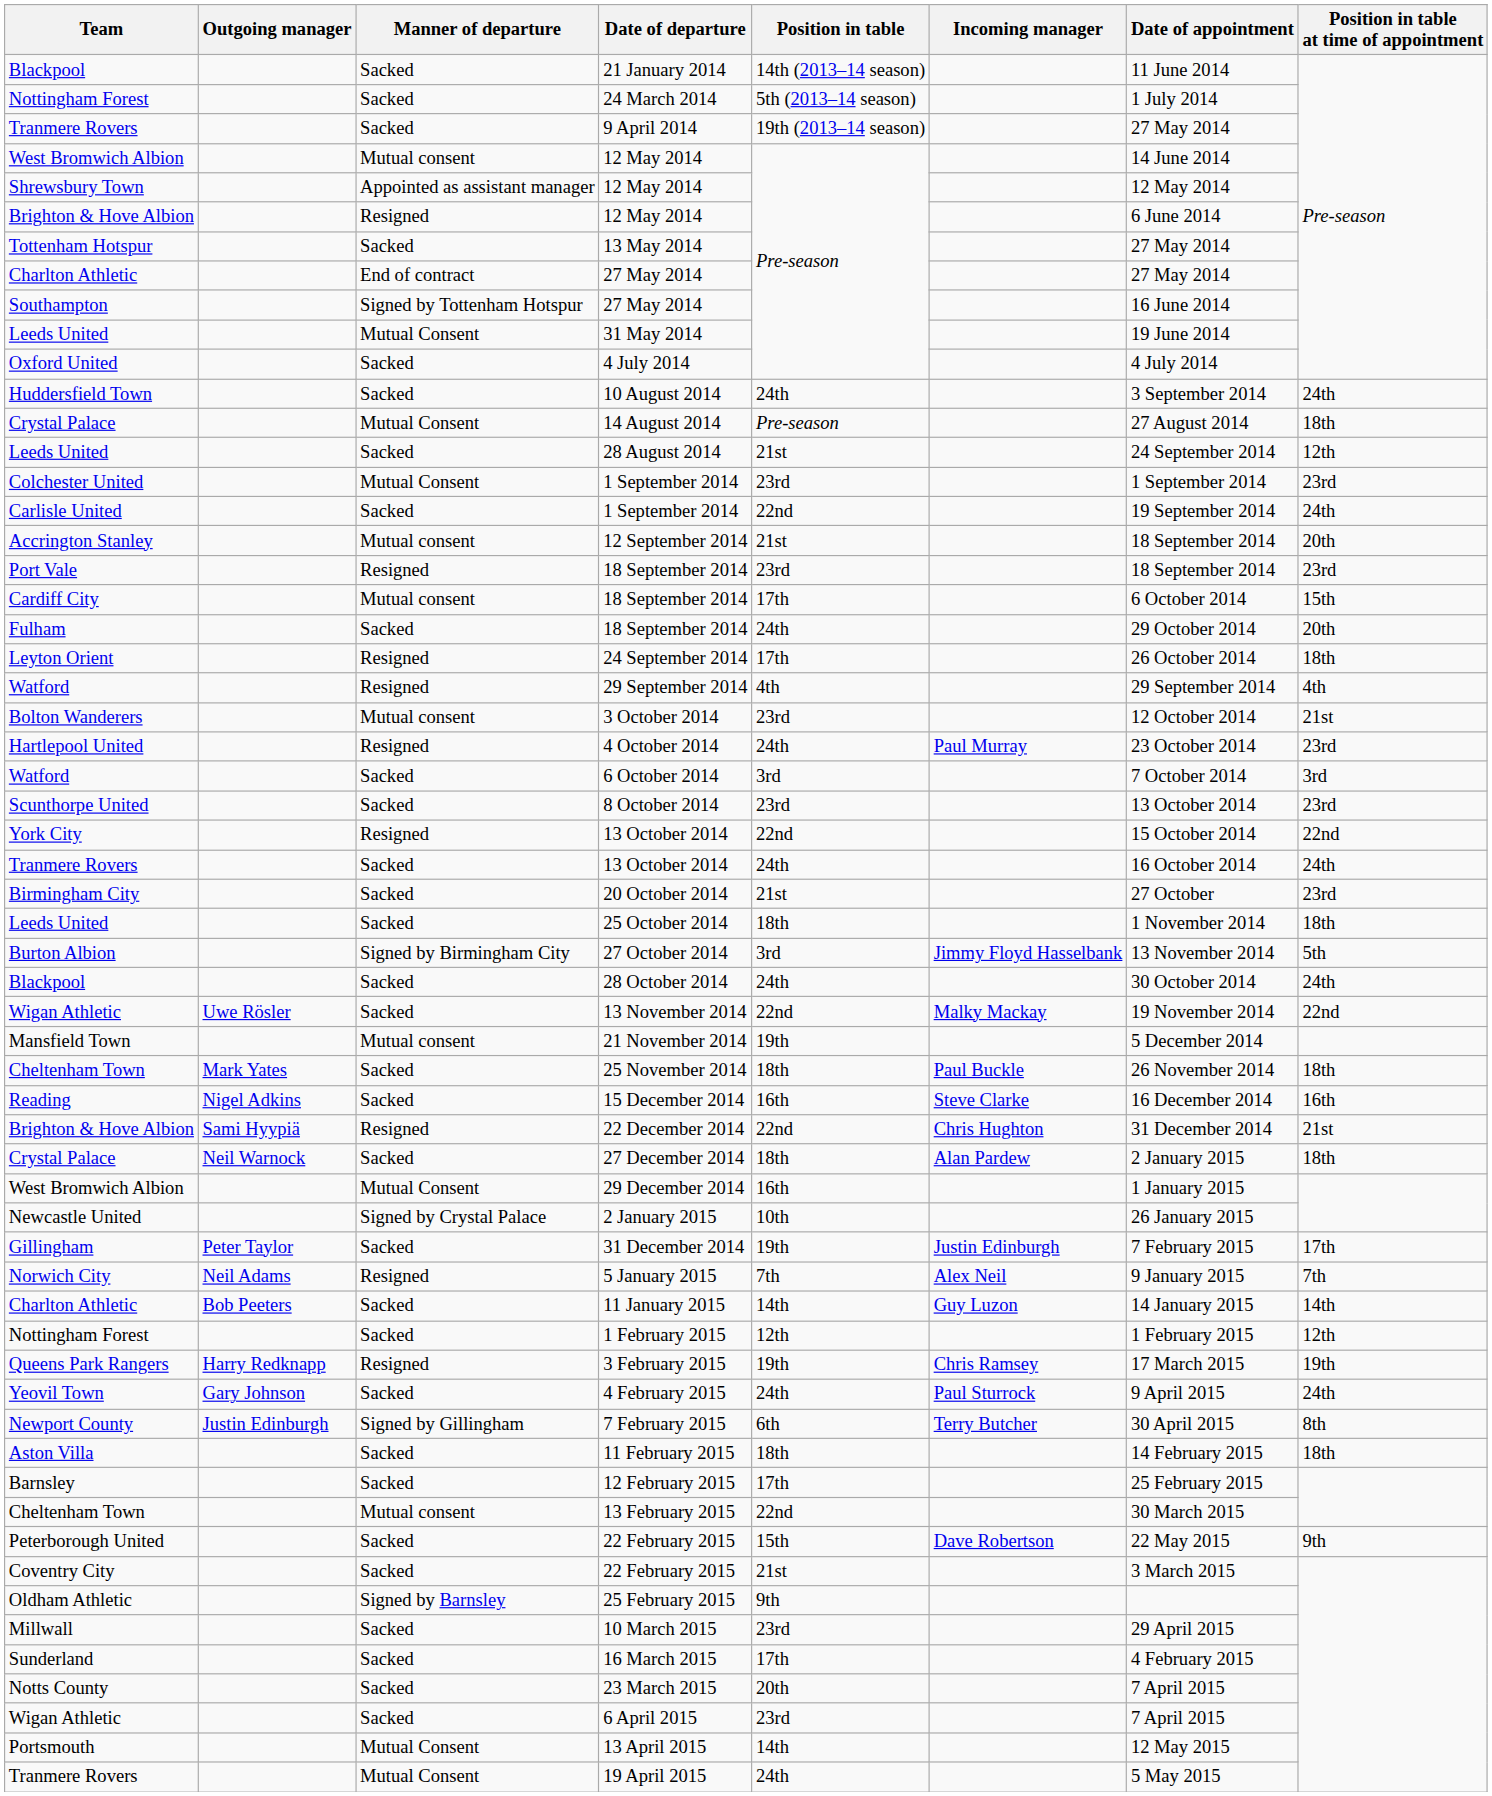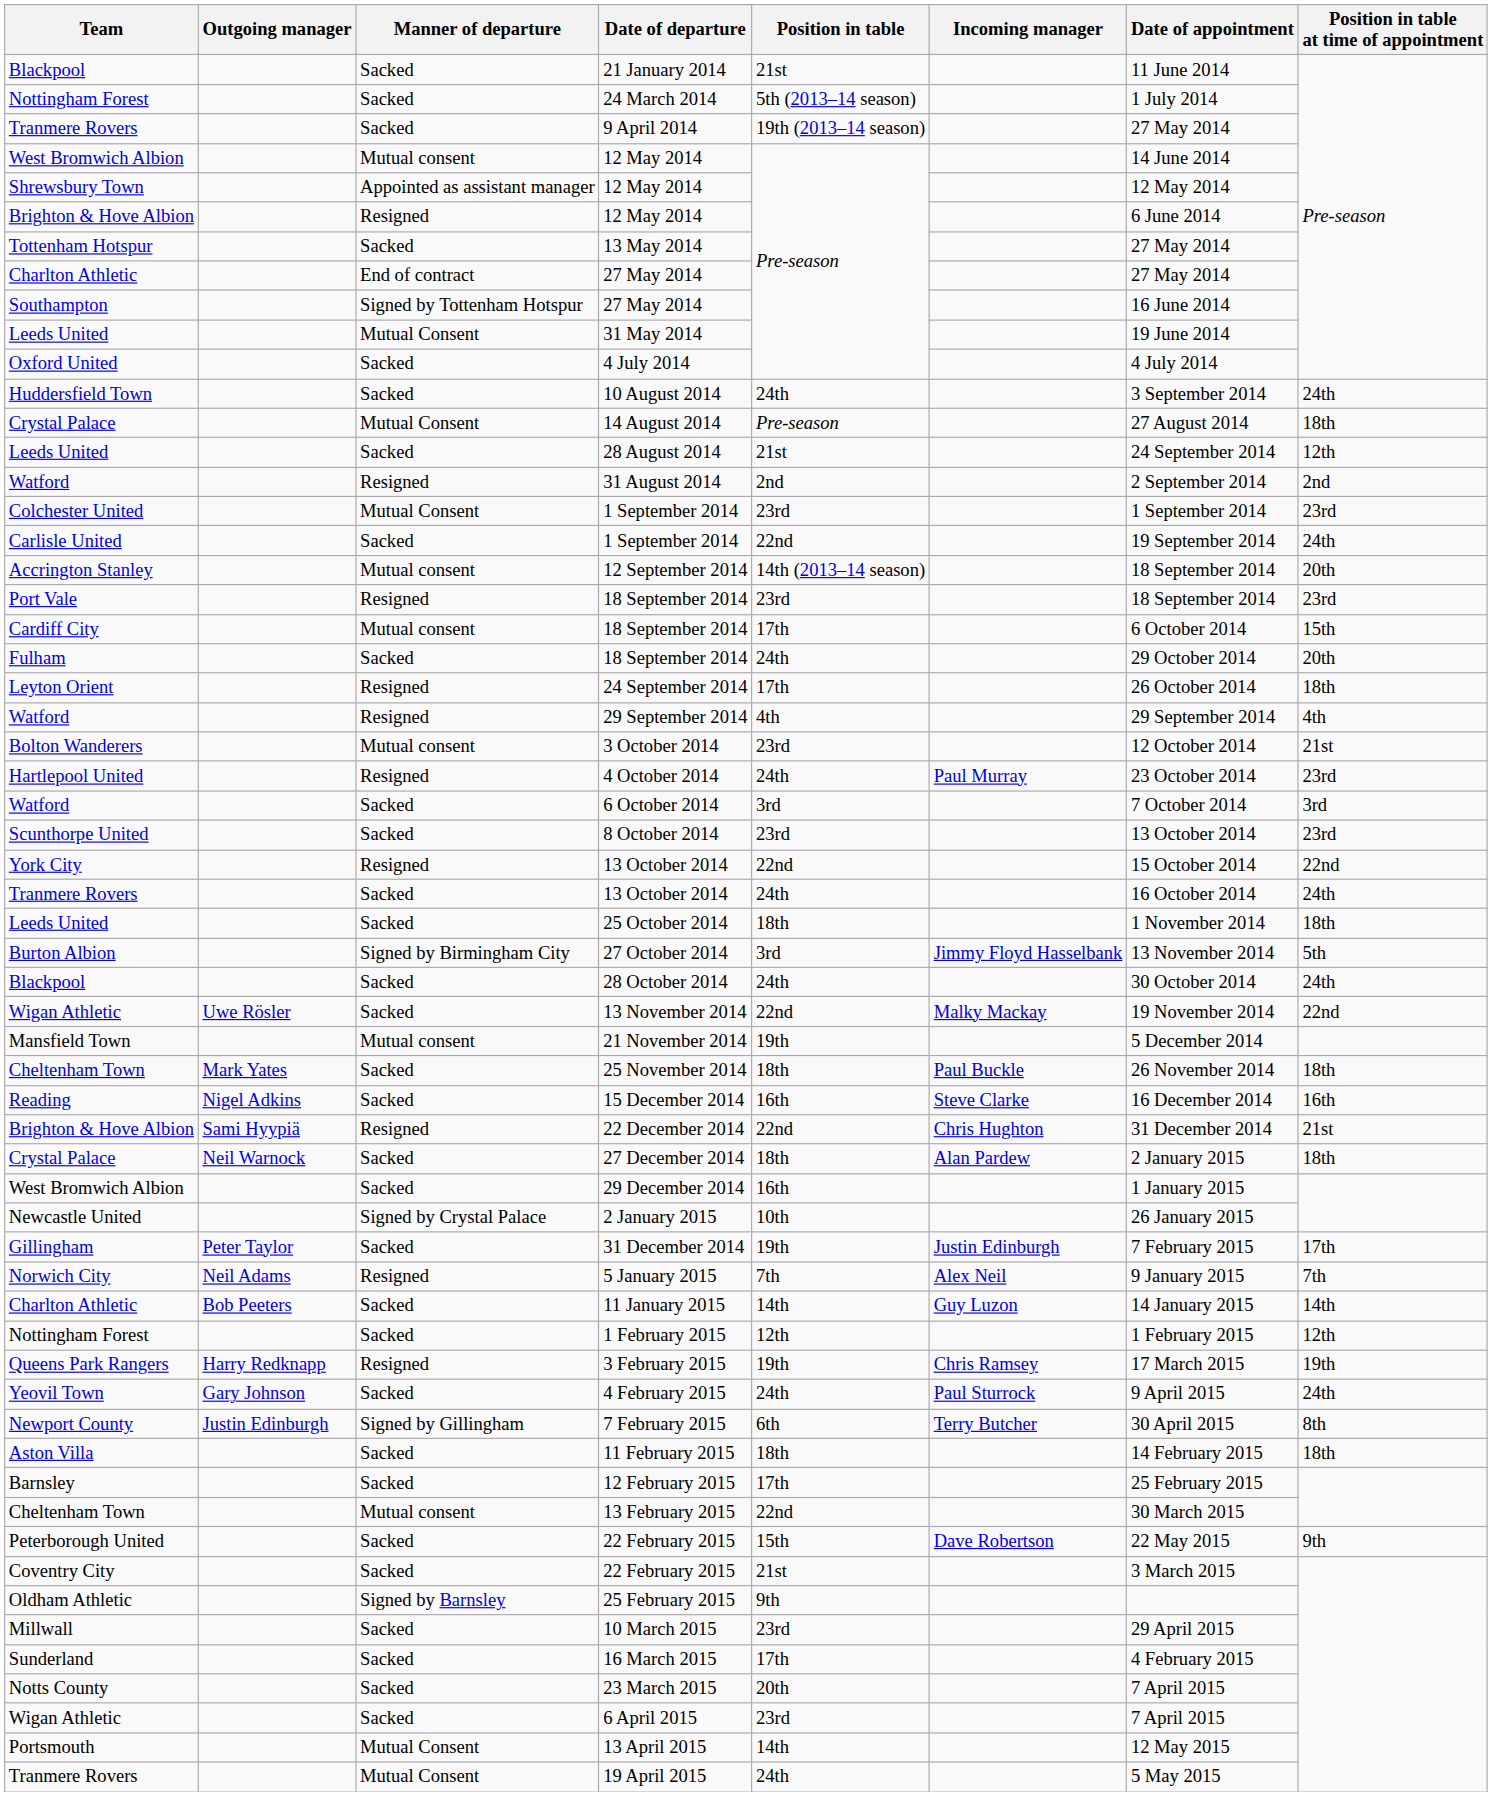 <table class="wikitable sortable">
 <tr>
 <th>Team</th>
 <th>Outgoing manager</th>
 <th>Manner of departure</th>
 <th>Date of departure</th>
 <th>Position in table</th>
 <th>Incoming manager</th>
 <th>Date of appointment</th>
 <th>Position in table<br> at time of appointment</th>
 </tr>
 <tr>
 <td><a href='#'>Blackpool</a></td>
 <td></td>
 <td>Sacked</td>
 <td>21 January 2014</td>
-<td>14th (<a href='#'>2013–14</a> season)</td>
+<td>21st</td>
 <td></td>
 <td>11 June 2014</td>
 <td rowspan=11><em>Pre-season</em></td>
 </tr>
 <tr>
 <td><a href='#'>Nottingham Forest</a></td>
 <td></td>
 <td>Sacked</td>
 <td>24 March 2014</td>
 <td>5th (<a href='#'>2013–14</a> season)</td>
 <td></td>
 <td>1 July 2014</td>
 </tr>
 <tr>
 <td><a href='#'>Tranmere Rovers</a></td>
 <td></td>
 <td>Sacked</td>
 <td>9 April 2014</td>
 <td>19th (<a href='#'>2013–14</a> season)</td>
 <td></td>
 <td>27 May 2014</td>
 </tr>
 <tr>
 <td><a href='#'>West Bromwich Albion</a></td>
 <td></td>
 <td>Mutual consent</td>
 <td>12 May 2014</td>
 <td rowspan=8><em>Pre-season</em></td>
 <td></td>
 <td>14 June 2014</td>
 </tr>
 <tr>
 <td><a href='#'>Shrewsbury Town</a></td>
 <td></td>
 <td>Appointed as assistant manager</td>
 <td>12 May 2014</td>
 <td></td>
 <td>12 May 2014</td>
 </tr>
 <tr>
 <td><a href='#'>Brighton & Hove Albion</a></td>
 <td></td>
 <td>Resigned</td>
 <td>12 May 2014</td>
 <td></td>
 <td>6 June 2014</td>
 </tr>
 <tr>
 <td><a href='#'>Tottenham Hotspur</a></td>
 <td></td>
 <td>Sacked</td>
 <td>13 May 2014</td>
 <td></td>
 <td>27 May 2014</td>
 </tr>
 <tr>
 <td><a href='#'>Charlton Athletic</a></td>
 <td></td>
 <td>End of contract</td>
 <td>27 May 2014</td>
 <td></td>
 <td>27 May 2014</td>
 </tr>
 <tr>
 <td><a href='#'>Southampton</a></td>
 <td></td>
 <td>Signed by Tottenham Hotspur</td>
 <td>27 May 2014</td>
 <td></td>
 <td>16 June 2014</td>
 </tr>
 <tr>
 <td><a href='#'>Leeds United</a></td>
 <td></td>
 <td>Mutual Consent</td>
 <td>31 May 2014</td>
 <td></td>
 <td>19 June 2014</td>
 </tr>
 <tr>
 <td><a href='#'>Oxford United</a></td>
 <td></td>
 <td>Sacked</td>
 <td>4 July 2014</td>
 <td></td>
 <td>4 July 2014</td>
 </tr>
 <tr>
 <td><a href='#'>Huddersfield Town</a></td>
 <td></td>
 <td>Sacked</td>
 <td>10 August 2014</td>
 <td>24th</td>
 <td></td>
 <td>3 September 2014</td>
 <td>24th</td>
 </tr>
 <tr>
 <td><a href='#'>Crystal Palace</a></td>
 <td></td>
 <td>Mutual Consent</td>
 <td>14 August 2014</td>
 <td><em>Pre-season</em></td>
 <td></td>
 <td>27 August 2014</td>
 <td>18th</td>
 </tr>
 <tr>
 <td><a href='#'>Leeds United</a></td>
 <td></td>
 <td>Sacked</td>
 <td>28 August 2014</td>
 <td>21st</td>
 <td></td>
 <td>24 September 2014</td>
 <td>12th</td>
 </tr>
 <tr>
+<td><a href='#'>Watford</a></td>
+<td></td>
+<td>Resigned</td>
+<td>31 August 2014</td>
+<td>2nd</td>
+<td></td>
+<td>2 September 2014</td>
+<td>2nd</td>
+</tr>
+<tr>
 <td><a href='#'>Colchester United</a></td>
 <td></td>
 <td>Mutual Consent</td>
 <td>1 September 2014</td>
 <td>23rd</td>
 <td></td>
 <td>1 September 2014</td>
 <td>23rd</td>
 </tr>
 <tr>
 <td><a href='#'>Carlisle United</a></td>
 <td></td>
 <td>Sacked</td>
 <td>1 September 2014</td>
 <td>22nd</td>
 <td></td>
 <td>19 September 2014</td>
 <td>24th</td>
 </tr>
 <tr>
 <td><a href='#'>Accrington Stanley</a></td>
 <td></td>
 <td>Mutual consent</td>
 <td>12 September 2014</td>
-<td>21st</td>
+<td>14th (<a href='#'>2013–14</a> season)</td>
 <td></td>
 <td>18 September 2014</td>
 <td>20th</td>
 </tr>
 <tr>
 <td><a href='#'>Port Vale</a></td>
 <td></td>
 <td>Resigned</td>
 <td>18 September 2014</td>
 <td>23rd</td>
 <td></td>
 <td>18 September 2014</td>
 <td>23rd</td>
 </tr>
 <tr>
 <td><a href='#'>Cardiff City</a></td>
 <td></td>
 <td>Mutual consent</td>
 <td>18 September 2014</td>
 <td>17th</td>
 <td></td>
 <td>6 October 2014</td>
 <td>15th</td>
 </tr>
 <tr>
 <td><a href='#'>Fulham</a></td>
 <td></td>
 <td>Sacked</td>
 <td>18 September 2014</td>
 <td>24th</td>
 <td></td>
 <td>29 October 2014</td>
 <td>20th</td>
 </tr>
 <tr>
 <td><a href='#'>Leyton Orient</a></td>
 <td></td>
 <td>Resigned</td>
 <td>24 September 2014</td>
 <td>17th</td>
 <td></td>
 <td>26 October 2014</td>
 <td>18th</td>
 </tr>
 <tr>
 <td><a href='#'>Watford</a></td>
 <td></td>
 <td>Resigned</td>
 <td>29 September 2014</td>
 <td>4th</td>
 <td></td>
 <td>29 September 2014</td>
 <td>4th</td>
 </tr>
 <tr>
 <td><a href='#'>Bolton Wanderers</a></td>
 <td></td>
 <td>Mutual consent</td>
 <td>3 October 2014</td>
 <td>23rd</td>
 <td></td>
 <td>12 October 2014</td>
 <td>21st</td>
 </tr>
 <tr>
 <td><a href='#'>Hartlepool United</a></td>
 <td></td>
 <td>Resigned</td>
 <td>4 October 2014</td>
 <td>24th</td>
 <td><a href='#'>Paul Murray</a></td>
 <td>23 October 2014</td>
 <td>23rd</td>
 </tr>
 <tr>
 <td><a href='#'>Watford</a></td>
 <td></td>
 <td>Sacked</td>
 <td>6 October 2014</td>
 <td>3rd</td>
 <td></td>
 <td>7 October 2014</td>
 <td>3rd</td>
 </tr>
 <tr>
 <td><a href='#'>Scunthorpe United</a></td>
 <td></td>
 <td>Sacked</td>
 <td>8 October 2014</td>
 <td>23rd</td>
 <td></td>
 <td>13 October 2014</td>
 <td>23rd</td>
 </tr>
 <tr>
 <td><a href='#'>York City</a></td>
 <td></td>
 <td>Resigned</td>
 <td>13 October 2014</td>
 <td>22nd</td>
 <td></td>
 <td>15 October 2014</td>
 <td>22nd</td>
 </tr>
 <tr>
 <td><a href='#'>Tranmere Rovers</a></td>
 <td></td>
 <td>Sacked</td>
 <td>13 October 2014</td>
 <td>24th</td>
 <td></td>
 <td>16 October 2014</td>
 <td>24th</td>
 </tr>
 <tr>
-<td><a href='#'>Birmingham City</a></td>
-<td></td>
-<td>Sacked</td>
-<td>20 October 2014</td>
-<td>21st</td>
-<td></td>
-<td>27 October </td>
-<td>23rd</td>
-</tr>
-<tr>
 <td><a href='#'>Leeds United</a></td>
 <td></td>
 <td>Sacked</td>
 <td>25 October 2014</td>
 <td>18th</td>
 <td></td>
 <td>1 November 2014 </td>
 <td>18th</td>
 </tr>
 <tr>
 <td><a href='#'>Burton Albion</a></td>
 <td></td>
 <td>Signed by Birmingham City</td>
 <td>27 October 2014 </td>
 <td>3rd</td>
 <td><a href='#'>Jimmy Floyd Hasselbank</a></td>
 <td>13 November 2014 </td>
 <td>5th</td>
 </tr>
 <tr>
 <td><a href='#'>Blackpool</a></td>
 <td></td>
 <td>Sacked</td>
 <td>28 October 2014</td>
 <td>24th</td>
 <td></td>
 <td>30 October 2014 </td>
 <td>24th</td>
 </tr>
 <tr>
 <td><a href='#'>Wigan Athletic</a></td>
 <td><a href='#'>Uwe Rösler</a></td>
 <td>Sacked</td>
 <td>13 November 2014 </td>
 <td>22nd</td>
 <td><a href='#'>Malky Mackay</a></td>
 <td>19 November 2014 </td>
 <td>22nd</td>
 </tr>
 <tr>
 <td>Mansfield Town</td>
 <td></td>
 <td>Mutual consent</td>
 <td>21 November 2014</td>
 <td>19th</td>
 <td></td>
 <td>5 December 2014</td>
 </tr>
 <tr>
 <td><a href='#'>Cheltenham Town</a></td>
 <td><a href='#'>Mark Yates</a></td>
 <td>Sacked</td>
 <td>25 November 2014 </td>
 <td>18th</td>
 <td><a href='#'>Paul Buckle</a></td>
 <td>26 November 2014 </td>
 <td>18th</td>
 </tr>
 <tr>
 <td><a href='#'>Reading</a></td>
 <td><a href='#'>Nigel Adkins</a></td>
 <td>Sacked</td>
 <td>15 December 2014 </td>
 <td>16th</td>
 <td><a href='#'>Steve Clarke</a></td>
 <td>16 December 2014 </td>
 <td>16th</td>
 </tr>
 <tr>
 <td><a href='#'>Brighton & Hove Albion</a></td>
 <td><a href='#'>Sami Hyypiä</a></td>
 <td>Resigned</td>
 <td>22 December 2014 </td>
 <td>22nd</td>
 <td><a href='#'>Chris Hughton</a></td>
 <td>31 December 2014 </td>
 <td>21st</td>
 </tr>
 <tr>
 <td><a href='#'>Crystal Palace</a></td>
 <td><a href='#'>Neil Warnock</a></td>
 <td>Sacked</td>
 <td>27 December 2014 </td>
 <td>18th</td>
 <td><a href='#'>Alan Pardew</a></td>
 <td>2 January 2015 </td>
 <td>18th</td>
 </tr>
 <tr>
 <td>West Bromwich Albion</td>
 <td></td>
-<td>Mutual Consent</td>
+<td>Sacked</td>
 <td>29 December 2014</td>
 <td>16th</td>
 <td></td>
 <td>1 January 2015</td>
 </tr>
 <tr>
 <td>Newcastle United</td>
 <td></td>
 <td>Signed by Crystal Palace</td>
 <td>2 January 2015</td>
 <td>10th</td>
 <td></td>
 <td>26 January 2015</td>
 </tr>
 <tr>
 <td><a href='#'>Gillingham</a></td>
 <td><a href='#'>Peter Taylor</a></td>
 <td>Sacked</td>
 <td>31 December 2014 </td>
 <td>19th</td>
 <td><a href='#'>Justin Edinburgh</a></td>
 <td>7 February 2015 </td>
 <td>17th</td>
 </tr>
 <tr>
 <td><a href='#'>Norwich City</a></td>
 <td><a href='#'>Neil Adams</a></td>
 <td>Resigned</td>
 <td>5 January 2015 </td>
 <td>7th</td>
 <td><a href='#'>Alex Neil</a></td>
 <td>9 January 2015 </td>
 <td>7th</td>
 </tr>
 <tr>
 <td><a href='#'>Charlton Athletic</a></td>
 <td><a href='#'>Bob Peeters</a></td>
 <td>Sacked</td>
 <td>11 January 2015 </td>
 <td>14th</td>
 <td><a href='#'>Guy Luzon</a></td>
 <td>14 January 2015 </td>
 <td>14th</td>
 </tr>
 <tr>
 <td>Nottingham Forest</td>
 <td> </td>
 <td>Sacked</td>
 <td>1 February 2015</td>
 <td>12th</td>
 <td> </td>
 <td>1 February 2015</td>
 <td>12th</td>
 </tr>
 <tr>
 <td><a href='#'>Queens Park Rangers</a></td>
 <td><a href='#'>Harry Redknapp</a></td>
 <td>Resigned</td>
 <td>3 February 2015 </td>
 <td>19th</td>
 <td><a href='#'>Chris Ramsey</a></td>
 <td>17 March 2015</td>
 <td>19th</td>
 </tr>
 <tr>
 <td><a href='#'>Yeovil Town</a></td>
 <td><a href='#'>Gary Johnson</a></td>
 <td>Sacked</td>
 <td>4 February 2015 </td>
 <td>24th</td>
 <td><a href='#'>Paul Sturrock</a></td>
 <td>9 April 2015 </td>
 <td>24th</td>
 </tr>
 <tr>
 <td><a href='#'>Newport County</a></td>
 <td><a href='#'>Justin Edinburgh</a></td>
 <td>Signed by Gillingham</td>
 <td>7 February 2015 </td>
 <td>6th</td>
 <td><a href='#'>Terry Butcher</a></td>
 <td>30 April 2015 </td>
 <td>8th</td>
 </tr>
 <tr>
 <td><a href='#'>Aston Villa</a></td>
 <td></td>
 <td>Sacked</td>
 <td>11 February 2015</td>
 <td>18th</td>
 <td></td>
 <td>14 February 2015</td>
 <td>18th</td>
 </tr>
 <tr>
 <td>Barnsley</td>
 <td></td>
 <td>Sacked</td>
 <td>12 February 2015</td>
 <td>17th</td>
 <td></td>
 <td>25 February 2015</td>
 </tr>
 <tr>
 <td>Cheltenham Town</td>
 <td></td>
 <td>Mutual consent</td>
 <td>13 February 2015</td>
 <td>22nd</td>
 <td></td>
 <td>30 March 2015</td>
 </tr>
 <tr>
 <td>Peterborough United</td>
 <td></td>
 <td>Sacked</td>
 <td>22 February 2015</td>
 <td>15th</td>
 <td><a href='#'>Dave Robertson</a></td>
 <td>22 May 2015</td>
 <td>9th</td>
 </tr>
 <tr>
 <td>Coventry City</td>
 <td></td>
 <td>Sacked</td>
 <td>22 February 2015</td>
 <td>21st</td>
 <td></td>
 <td>3 March 2015</td>
 </tr>
 <tr>
 <td>Oldham Athletic</td>
 <td></td>
 <td>Signed by <a href='#'>Barnsley</a></td>
 <td>25 February 2015</td>
 <td>9th</td>
 <td></td>
 <td></td>
 </tr>
 <tr>
 <td>Millwall</td>
 <td> </td>
 <td>Sacked</td>
 <td>10 March 2015</td>
 <td>23rd</td>
 <td> </td>
 <td>29 April 2015</td>
 </tr>
 <tr>
 <td>Sunderland</td>
 <td></td>
 <td>Sacked</td>
 <td>16 March 2015</td>
 <td>17th</td>
 <td></td>
 <td>4 February 2015 </td>
 </tr>
 <tr>
 <td>Notts County</td>
 <td></td>
 <td>Sacked</td>
 <td>23 March 2015</td>
 <td>20th</td>
 <td></td>
 <td>7 April 2015</td>
 </tr>
 <tr>
 <td>Wigan Athletic</td>
 <td> </td>
 <td>Sacked</td>
 <td>6 April 2015</td>
 <td>23rd</td>
 <td> </td>
 <td>7 April 2015</td>
 </tr>
 <tr>
 <td>Portsmouth</td>
 <td></td>
 <td>Mutual Consent</td>
 <td>13 April 2015</td>
 <td>14th</td>
 <td></td>
 <td>12 May 2015</td>
 </tr>
 <tr>
 <td>Tranmere Rovers</td>
 <td></td>
 <td>Mutual Consent</td>
 <td>19 April 2015</td>
 <td>24th</td>
 <td></td>
 <td>5 May 2015</td>
 </tr>
 </table>
